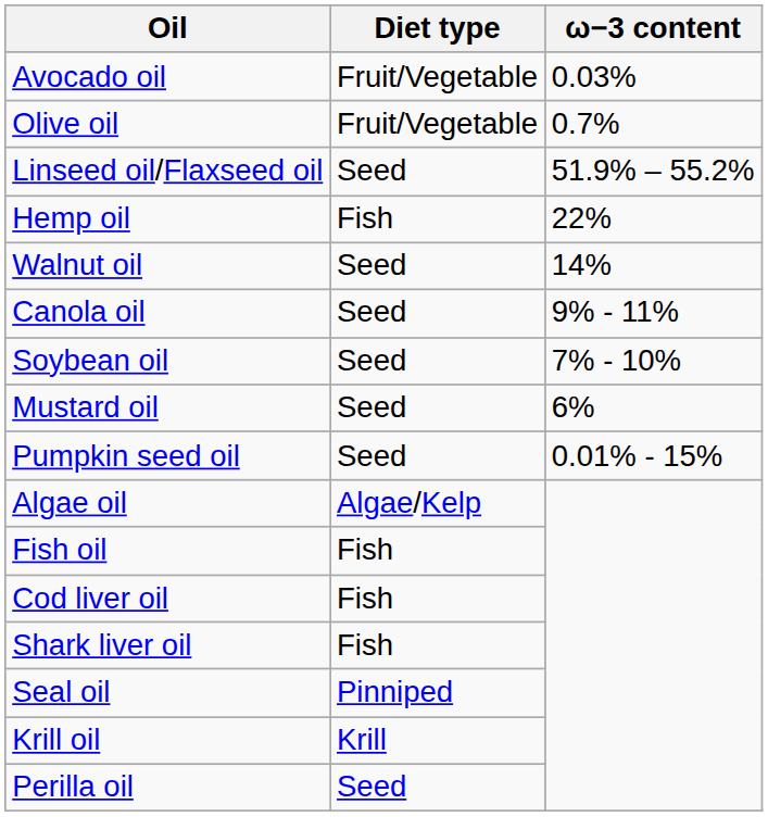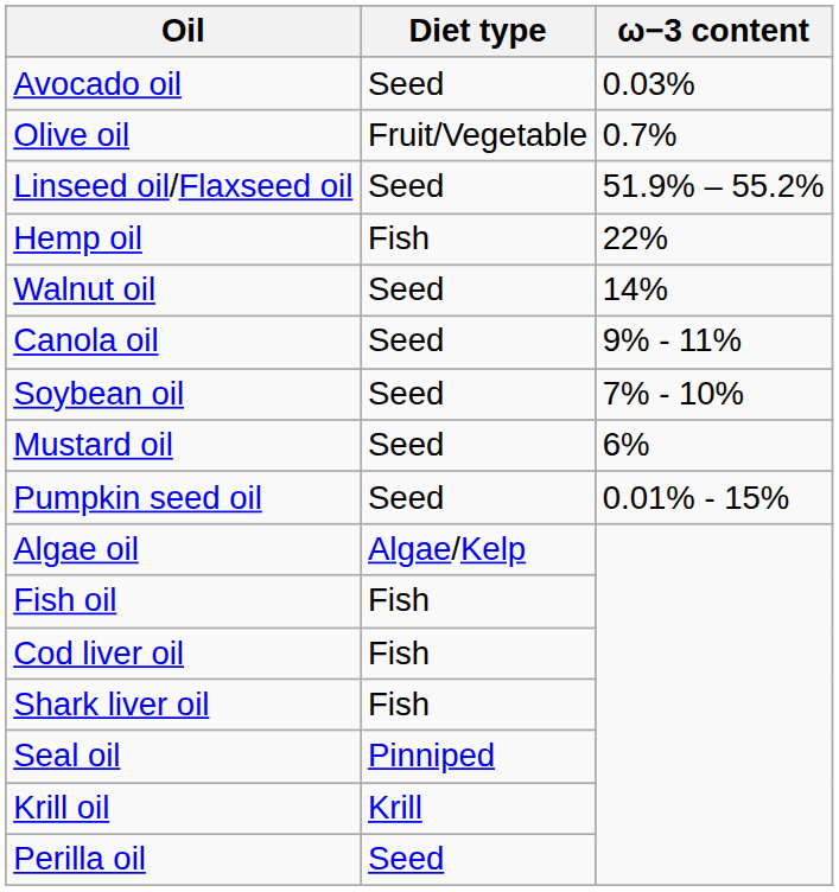 <table class="sortable wikitable">
 <tr>
 <th>Oil</th>
 <th>Diet type</th>
 <th>ω−3 content</th>
 </tr>
 <tr>
 <td><a href='#'>Avocado oil</a></td>
-<td>Fruit/Vegetable</td>
+<td>Seed</td>
 <td>0.03%</td>
 </tr>
 <tr>
 <td><a href='#'>Olive oil</a></td>
 <td>Fruit/Vegetable</td>
 <td>0.7%</td>
 </tr>
 <tr>
 <td><a href='#'>Linseed oil</a>/<a href='#'>Flaxseed oil</a></td>
 <td>Seed</td>
 <td>51.9% – 55.2%</td>
 </tr>
 <tr>
 <td><a href='#'>Hemp oil</a></td>
 <td>Fish</td>
 <td>22%</td>
 </tr>
 <tr>
 <td><a href='#'>Walnut oil</a></td>
 <td>Seed</td>
 <td>14%</td>
 </tr>
 <tr>
 <td><a href='#'>Canola oil</a></td>
 <td>Seed</td>
 <td>9% - 11%</td>
 </tr>
 <tr>
 <td><a href='#'>Soybean oil</a></td>
 <td>Seed</td>
 <td>7% - 10%</td>
 </tr>
 <tr>
 <td><a href='#'>Mustard oil</a></td>
 <td>Seed</td>
 <td>6%</td>
 </tr>
 <tr>
 <td><a href='#'>Pumpkin seed oil</a></td>
 <td>Seed</td>
 <td>0.01% - 15% </td>
 </tr>
 <tr>
 <td><a href='#'>Algae oil</a></td>
 <td><a href='#'>Algae</a>/<a href='#'>Kelp</a></td>
 </tr>
 <tr>
 <td><a href='#'>Fish oil</a></td>
 <td>Fish</td>
 </tr>
 <tr>
 <td><a href='#'>Cod liver oil</a></td>
 <td>Fish</td>
 </tr>
 <tr>
 <td><a href='#'>Shark liver oil</a></td>
 <td>Fish</td>
 </tr>
 <tr>
 <td><a href='#'>Seal oil</a></td>
 <td><a href='#'>Pinniped</a></td>
 </tr>
 <tr>
 <td><a href='#'>Krill oil</a></td>
 <td><a href='#'>Krill</a></td>
 </tr>
 <tr>
 <td><a href='#'>Perilla oil</a></td>
 <td><a href='#'>Seed</a></td>
 </tr>
 </table>
